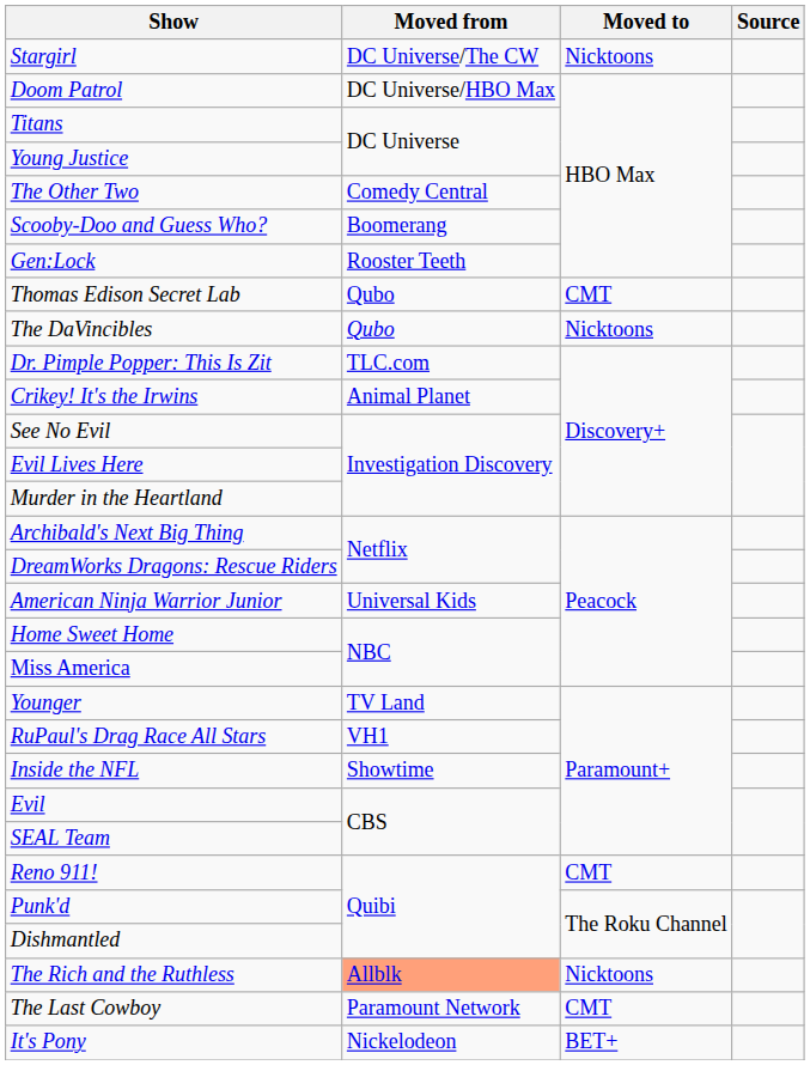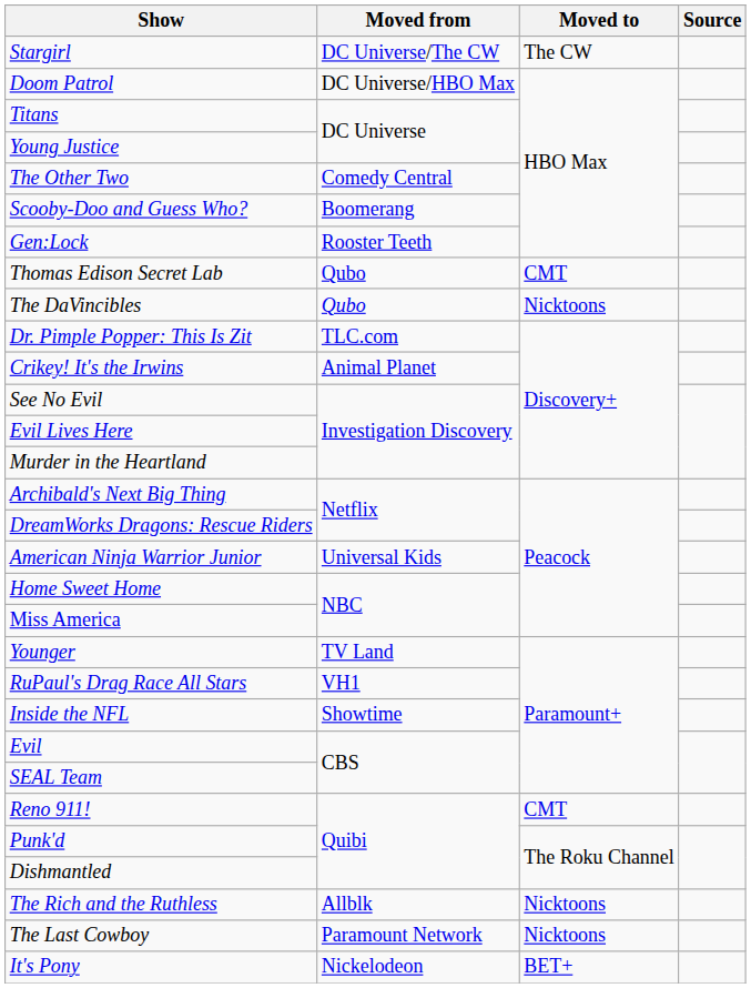 <table class= "wikitable">
 <tr>
 <th>Show</th>
 <th>Moved from</th>
 <th>Moved to</th>
 <th>Source</th>
 </tr>
 <tr>
 <td><em><a href='#'>Stargirl</a></em></td>
 <td><a href='#'>DC Universe</a>/<a href='#'>The CW</a></td>
-<td><a href='#'>Nicktoons</a></td>
+<td>The CW</td>
 <td></td>
 </tr>
 <tr>
 <td><em><a href='#'>Doom Patrol</a></em></td>
 <td>DC Universe/<a href='#'>HBO Max</a></td>
 <td rowspan="6">HBO Max</td>
 <td></td>
 </tr>
 <tr>
 <td><em><a href='#'>Titans</a></em></td>
 <td rowspan=2>DC Universe</td>
 <td></td>
 </tr>
 <tr>
 <td><em><a href='#'>Young Justice</a></em></td>
 <td></td>
 </tr>
 <tr>
 <td><em><a href='#'>The Other Two</a></em></td>
 <td><a href='#'>Comedy Central</a></td>
 <td></td>
 </tr>
 <tr>
 <td><em><a href='#'>Scooby-Doo and Guess Who?</a></em></td>
 <td><a href='#'>Boomerang</a></td>
 <td></td>
 </tr>
 <tr>
 <td><em><a href='#'>Gen:Lock</a></em></td>
 <td><a href='#'>Rooster Teeth</a></td>
 <td></td>
 </tr>
 <tr>
 <td><em>Thomas Edison Secret Lab</em></td>
 <td><a href='#'>Qubo</a></td>
 <td><a href='#'>CMT</a></td>
 <td></td>
 </tr>
 <tr>
 <td><em>The DaVincibles</em></td>
 <td><em><a href='#'>Qubo</a></em></td>
 <td><a href='#'>Nicktoons</a></td>
 <td></td>
 </tr>
 <tr>
 <td><em><a href='#'>Dr. Pimple Popper: This Is Zit</a></em></td>
 <td><a href='#'>TLC.com</a></td>
 <td rowspan=5><a href='#'>Discovery+</a></td>
 <td></td>
 </tr>
 <tr>
 <td><em><a href='#'>Crikey! It's the Irwins</a></em></td>
 <td><a href='#'>Animal Planet</a></td>
 <td></td>
 </tr>
 <tr>
 <td><em>See No Evil</em></td>
 <td rowspan=3><a href='#'>Investigation Discovery</a></td>
 <td rowspan=3></td>
 </tr>
 <tr>
 <td><em><a href='#'>Evil Lives Here</a></em></td>
 </tr>
 <tr>
 <td><em>Murder in the Heartland</em></td>
 </tr>
 <tr>
 <td><em><a href='#'>Archibald's Next Big Thing</a></em></td>
 <td rowspan=2><a href='#'>Netflix</a></td>
 <td rowspan=5><a href='#'>Peacock</a></td>
 <td></td>
 </tr>
 <tr>
 <td><em><a href='#'>DreamWorks Dragons: Rescue Riders</a></em></td>
 <td></td>
 </tr>
 <tr>
 <td><em><a href='#'>American Ninja Warrior Junior</a></em></td>
 <td><a href='#'>Universal Kids</a></td>
 <td></td>
 </tr>
 <tr>
 <td><em><a href='#'>Home Sweet Home</a></em></td>
 <td rowspan=2><a href='#'>NBC</a></td>
 <td></td>
 </tr>
 <tr>
 <td><a href='#'>Miss America</a></td>
 <td></td>
 </tr>
 <tr>
 <td><em><a href='#'>Younger</a></em></td>
 <td><a href='#'>TV Land</a></td>
 <td rowspan="5"><a href='#'>Paramount+</a></td>
 <td></td>
 </tr>
 <tr>
 <td><em><a href='#'>RuPaul's Drag Race All Stars</a></em></td>
 <td><a href='#'>VH1</a></td>
 <td></td>
 </tr>
 <tr>
 <td><em><a href='#'>Inside the NFL</a></em></td>
 <td><a href='#'>Showtime</a></td>
 <td></td>
 </tr>
 <tr>
 <td><em><a href='#'>Evil</a></em></td>
 <td rowspan=2>CBS</td>
 <td rowspan=2></td>
 </tr>
 <tr>
 <td><em><a href='#'>SEAL Team</a></em></td>
 </tr>
 <tr>
 <td><em><a href='#'>Reno 911!</a></em></td>
 <td rowspan=3><a href='#'>Quibi</a></td>
 <td><a href='#'>CMT</a></td>
 <td></td>
 </tr>
 <tr>
 <td><em><a href='#'>Punk'd</a></em></td>
 <td rowspan=2>The Roku Channel</td>
 <td rowspan=2></td>
 </tr>
 <tr>
 <td><em>Dishmantled</em></td>
 </tr>
 <tr>
 <td><em><a href='#'>The Rich and the Ruthless</a></em></td>
-<td style="background: lightsalmon;"><a href='#'>Allblk</a></td>
+<td><a href='#'>Allblk</a></td>
 <td><a href='#'>Nicktoons</a></td>
 <td></td>
 </tr>
 <tr>
 <td><em>The Last Cowboy</em></td>
 <td><a href='#'>Paramount Network</a></td>
-<td><a href='#'>CMT</a></td>
+<td><a href='#'>Nicktoons</a></td>
 <td></td>
 </tr>
 <tr>
 <td><em><a href='#'>It's Pony</a></em></td>
 <td><a href='#'>Nickelodeon</a></td>
 <td><a href='#'>BET+</a></td>
 <td></td>
 </tr>
 </table>
